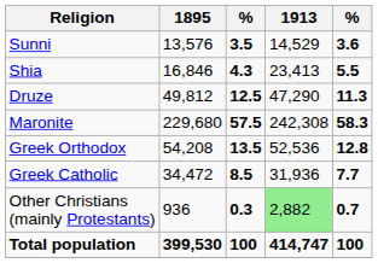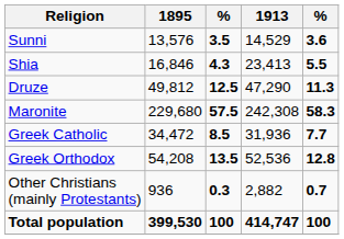 <table class="wikitable sortable">
 <tr>
 <th>Religion</th>
 <th>1895</th>
 <th><strong>%</strong></th>
 <th>1913</th>
 <th><strong>%</strong></th>
 </tr>
 <tr>
 <td><a href='#'>Sunni</a></td>
 <td>13,576</td>
 <td><strong>3.5</strong></td>
 <td>14,529</td>
 <td><strong>3.6</strong></td>
 </tr>
 <tr>
 <td><a href='#'>Shia</a></td>
 <td>16,846</td>
 <td><strong>4.3</strong></td>
 <td>23,413</td>
 <td><strong>5.5</strong></td>
 </tr>
 <tr>
 <td><a href='#'>Druze</a></td>
 <td>49,812</td>
 <td><strong>12.5</strong></td>
 <td>47,290</td>
 <td><strong>11.3</strong></td>
 </tr>
 <tr>
 <td><a href='#'>Maronite</a></td>
 <td>229,680</td>
 <td><strong>57.5</strong></td>
 <td>242,308</td>
 <td><strong>58.3</strong></td>
 </tr>
 <tr>
+<td><a href='#'>Greek Catholic</a></td>
+<td>34,472</td>
+<td><strong>8.5</strong></td>
+<td>31,936</td>
+<td><strong>7.7</strong></td>
+</tr>
+<tr>
 <td><a href='#'>Greek Orthodox</a></td>
 <td>54,208</td>
 <td><strong>13.5</strong></td>
 <td>52,536</td>
 <td><strong>12.8</strong></td>
 </tr>
 <tr>
-<td><a href='#'>Greek Catholic</a></td>
-<td>34,472</td>
-<td><strong>8.5</strong></td>
-<td>31,936</td>
-<td><strong>7.7</strong></td>
-</tr>
-<tr>
 <td>Other Christians<br>(mainly <a href='#'>Protestants</a>)</td>
 <td>936</td>
 <td><strong>0.3</strong></td>
-<td style="background: lightgreen;">2,882</td>
+<td>2,882</td>
 <td><strong>0.7</strong></td>
 </tr>
 <tr>
 <td><strong>Total population</strong></td>
 <td><strong>399,530</strong></td>
 <td><strong>100</strong></td>
 <td><strong>414,747</strong></td>
 <td><strong>100</strong></td>
 </tr>
 <tr>
 </tr>
 </table>
